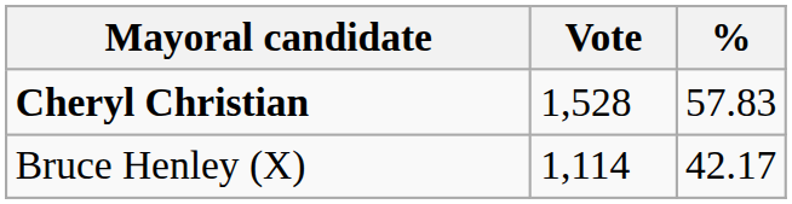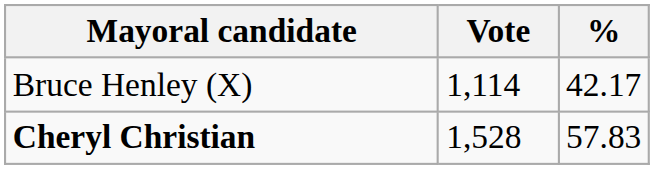 <table class="wikitable">
 <tr>
 <th width="200px">Mayoral candidate</th>
 <th width="50px">Vote</th>
 <th width="30px">%</th>
 </tr>
 <tr>
+<td>Bruce Henley (X)</td>
+<td>1,114</td>
+<td>42.17</td>
+</tr>
+<tr>
 <td><strong>Cheryl Christian</strong></td>
 <td>1,528</td>
 <td>57.83</td>
 </tr>
-<tr>
-<td>Bruce Henley (X)</td>
-<td>1,114</td>
-<td>42.17</td>
-</tr>
 </table>
